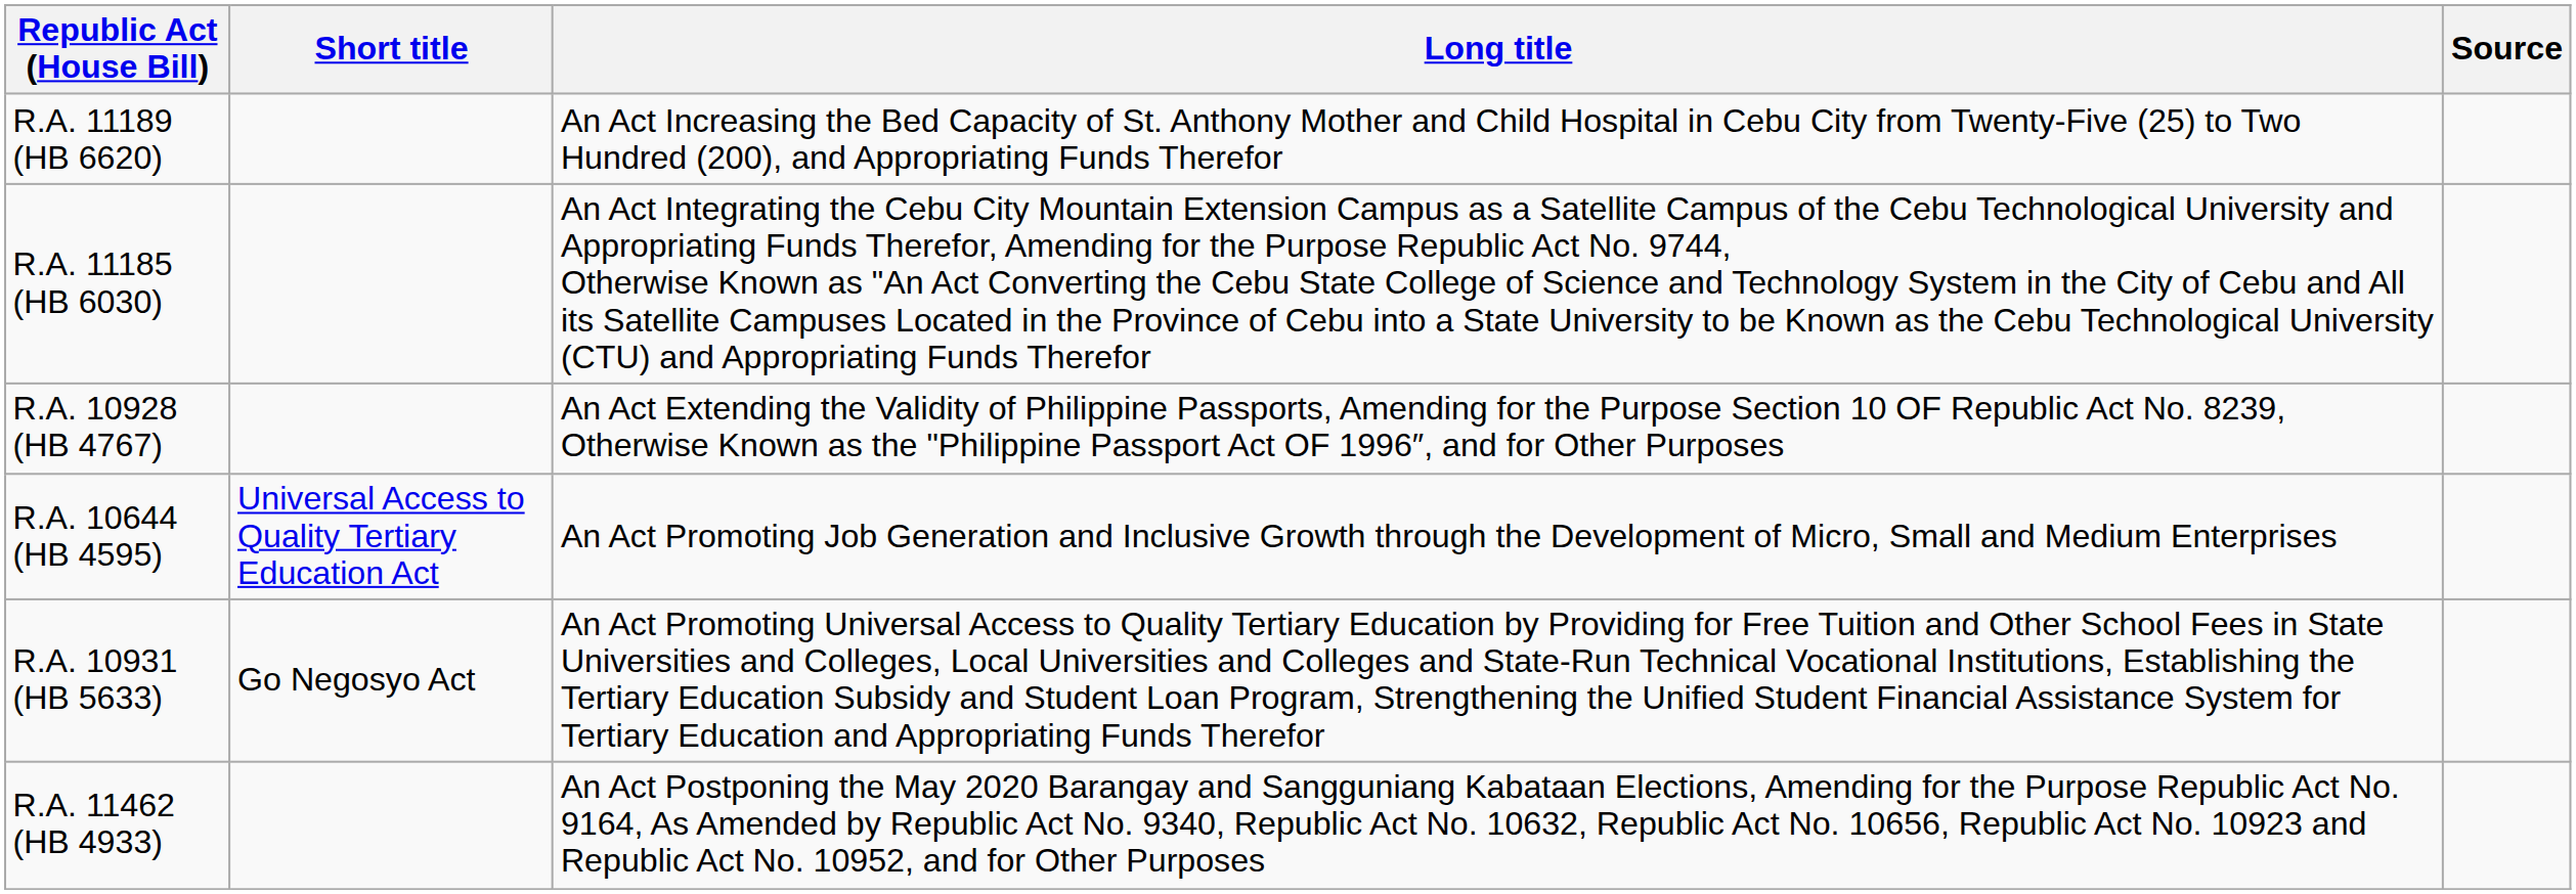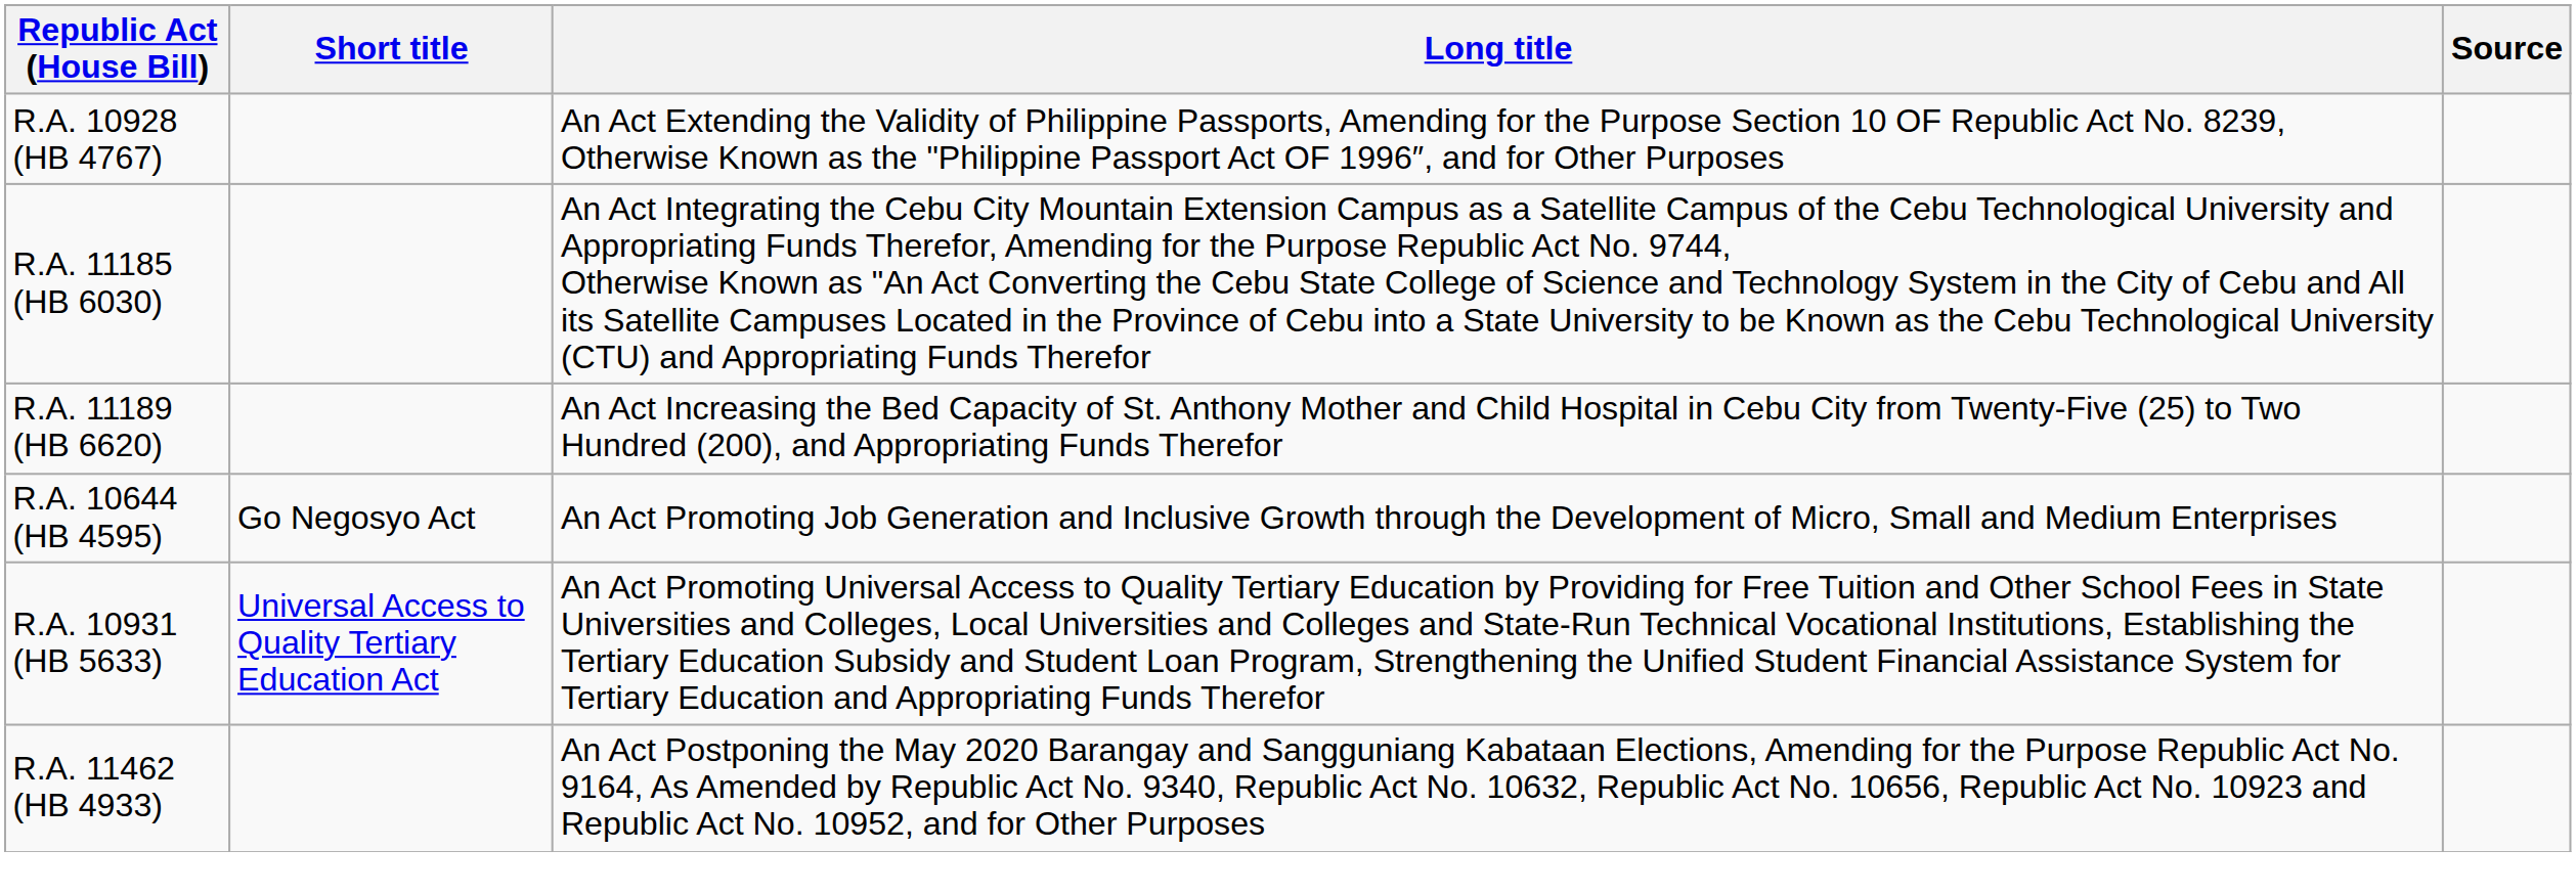 <table class="wikitable">
 <tr>
 <th><a href='#'>Republic Act</a> (<a href='#'>House Bill</a>)</th>
 <th><a href='#'>Short title</a></th>
 <th><a href='#'>Long title</a></th>
 <th>Source</th>
 </tr>
 <tr>
-<td>R.A. 11189<br>(HB 6620)</td>
+<td>R.A. 10928<br>(HB 4767)</td>
 <td></td>
-<td>An Act Increasing the Bed Capacity of St. Anthony Mother and Child Hospital in Cebu City from Twenty-Five (25) to Two Hundred (200), and Appropriating Funds Therefor</td>
+<td>An Act Extending the Validity of Philippine Passports, Amending for the Purpose Section 10 OF Republic Act No. 8239, Otherwise Known as the "Philippine Passport Act OF 1996″, and for Other Purposes</td>
 <td></td>
 </tr>
 <tr>
 <td>R.A. 11185<br>(HB 6030)</td>
 <td></td>
 <td>An Act Integrating the Cebu City Mountain Extension Campus as a Satellite Campus of the Cebu Technological University and Appropriating Funds Therefor, Amending for the Purpose Republic Act No. 9744,<br>Otherwise Known as "An Act Converting the Cebu State College of Science and Technology System in the City of Cebu and All its Satellite Campuses Located in the Province of Cebu into a State University to be Known as the Cebu Technological University (CTU) and Appropriating Funds Therefor</td>
 <td></td>
 </tr>
 <tr>
-<td>R.A. 10928<br>(HB 4767)</td>
+<td>R.A. 11189<br>(HB 6620)</td>
 <td></td>
-<td>An Act Extending the Validity of Philippine Passports, Amending for the Purpose Section 10 OF Republic Act No. 8239, Otherwise Known as the "Philippine Passport Act OF 1996″, and for Other Purposes</td>
+<td>An Act Increasing the Bed Capacity of St. Anthony Mother and Child Hospital in Cebu City from Twenty-Five (25) to Two Hundred (200), and Appropriating Funds Therefor</td>
 <td></td>
 </tr>
 <tr>
 <td>R.A. 10644<br>(HB 4595)</td>
-<td><a href='#'>Universal Access to Quality Tertiary Education Act</a></td>
+<td>Go Negosyo Act</td>
 <td>An Act Promoting Job Generation and Inclusive Growth through the Development of Micro, Small and Medium Enterprises</td>
 <td></td>
 </tr>
 <tr>
 <td>R.A. 10931<br>(HB 5633)</td>
-<td>Go Negosyo Act</td>
+<td><a href='#'>Universal Access to Quality Tertiary Education Act</a></td>
 <td>An Act Promoting Universal Access to Quality Tertiary Education by Providing for Free Tuition and Other School Fees in State Universities and Colleges, Local Universities and Colleges and State-Run Technical Vocational Institutions, Establishing the Tertiary Education Subsidy and Student Loan Program, Strengthening the Unified Student Financial Assistance System for Tertiary Education and Appropriating Funds Therefor</td>
 <td></td>
 </tr>
 <tr>
 <td>R.A. 11462<br>(HB 4933)</td>
 <td></td>
 <td>An Act Postponing the May 2020 Barangay and Sangguniang Kabataan Elections, Amending for the Purpose Republic Act No. 9164, As Amended by Republic Act No. 9340, Republic Act No. 10632, Republic Act No. 10656, Republic Act No. 10923 and Republic Act No. 10952, and for Other Purposes</td>
 <td></td>
 </tr>
 </table>
